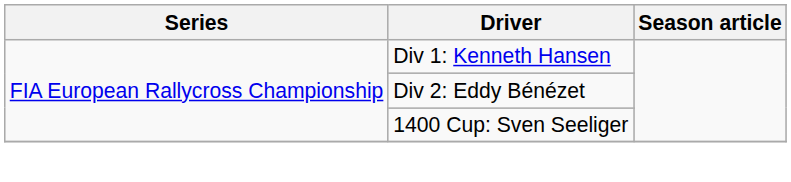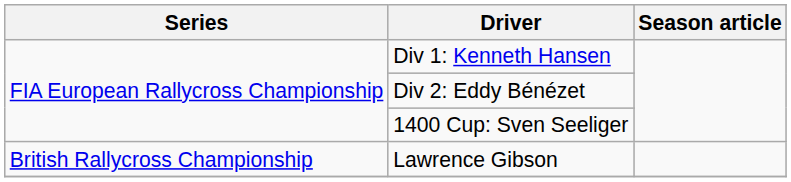 <table class="wikitable" style="font-size: 87%;">
 <tr>
 <th>Series</th>
 <th>Driver</th>
 <th>Season article</th>
 </tr>
 <tr>
 <td rowspan=3><a href='#'>FIA European Rallycross Championship</a></td>
 <td>Div 1:  <a href='#'>Kenneth Hansen</a></td>
 <td rowspan=3></td>
 </tr>
 <tr>
 <td>Div 2:  Eddy Bénézet</td>
 </tr>
 <tr>
 <td>1400 Cup:  Sven Seeliger</td>
 </tr>
 <tr>
+<td><a href='#'>British Rallycross Championship</a></td>
+<td> Lawrence Gibson</td>
+<td></td>
+</tr>
+<tr>
 </tr>
 </table>
